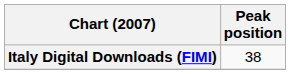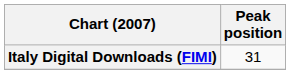 <table class="wikitable sortable plainrowheaders" style="text-align:center;">
 <tr>
 <th>Chart (2007)</th>
 <th>Peak<br>position</th>
 </tr>
 <tr>
 <th scope="row">Italy Digital Downloads (<a href='#'>FIMI</a>)</th>
-<td>38</td>
+<td>31</td>
 </tr>
 <tr>
 </tr>
 </table>
